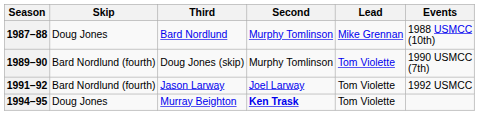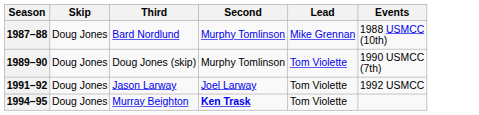 <table class="wikitable">
 <tr>
 <th scope="col">Season</th>
 <th scope="col">Skip</th>
 <th scope="col">Third</th>
 <th scope="col">Second</th>
 <th scope="col">Lead</th>
 <th scope="col">Events</th>
 </tr>
 <tr>
 <th scope="row">1987–88</th>
 <td>Doug Jones</td>
 <td><a href='#'>Bard Nordlund</a></td>
 <td><a href='#'>Murphy Tomlinson</a></td>
 <td><a href='#'>Mike Grennan</a></td>
 <td>1988 <a href='#'>USMCC</a> <br> (10th)</td>
 </tr>
 <tr>
 <th scope="row">1989–90</th>
-<td>Bard Nordlund (fourth)</td>
+<td>Doug Jones</td>
 <td>Doug Jones (skip)</td>
 <td>Murphy Tomlinson</td>
 <td><a href='#'>Tom Violette</a></td>
 <td>1990 USMCC <br> (7th)</td>
 </tr>
 <tr>
 <th scope="row">1991–92</th>
-<td>Bard Nordlund (fourth)</td>
+<td>Doug Jones</td>
 <td><a href='#'>Jason Larway</a></td>
 <td><a href='#'>Joel Larway</a></td>
 <td>Tom Violette</td>
 <td>1992 USMCC <br> </td>
 </tr>
 <tr>
 <th scope="row">1994–95</th>
 <td>Doug Jones</td>
 <td><a href='#'>Murray Beighton</a></td>
 <td><strong><a href='#'>Ken Trask</a></strong></td>
 <td>Tom Violette</td>
 <td></td>
 </tr>
 </table>
